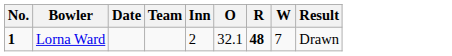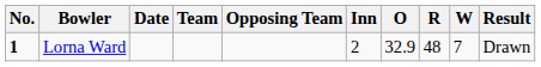 <table class="wikitable">
 <tr>
 <th>No.</th>
 <th>Bowler</th>
 <th>Date</th>
 <th>Team</th>
+<th>Opposing Team</th>
 <th scope="col" style="width:20px;">Inn</th>
 <th scope="col" style="width:20px;">O</th>
 <th scope="col" style="width:20px;">R</th>
 <th scope="col" style="width:20px;">W</th>
 <th>Result</th>
 </tr>
 <tr>
 <td><strong>1</strong></td>
 <td><a href='#'>Lorna Ward</a></td>
 <td></td>
 <td></td>
+<td></td>
 <td>2</td>
-<td>32.1</td>
-<td><strong>48</strong></td>
+<td>32.9</td>
+<td>48</td>
 <td>7</td>
 <td>Drawn</td>
 </tr>
 </table>
